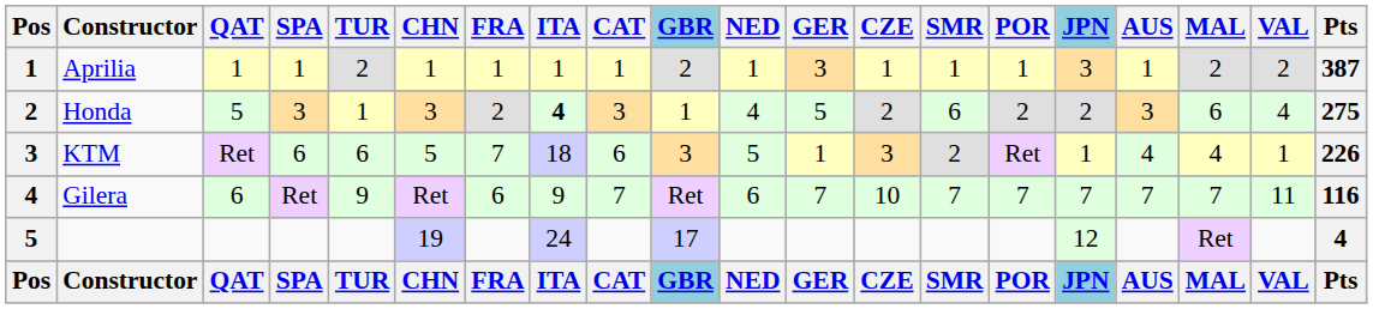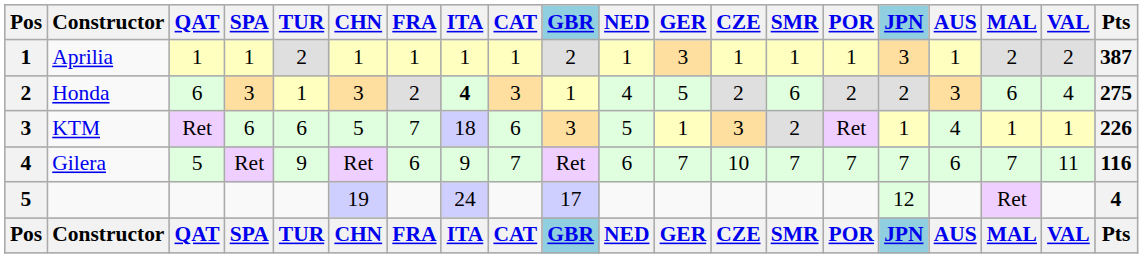 <table class="wikitable" style="font-size:85%; text-align:center">
 <tr valign="top">
 <th valign="middle" scope-"col">Pos</th>
 <th valign="middle" scope="col">Constructor</th>
 <th><a href='#'>QAT</a><br></th>
 <th><a href='#'>SPA</a><br></th>
 <th><a href='#'>TUR</a><br></th>
 <th><a href='#'>CHN</a><br></th>
 <th><a href='#'>FRA</a><br></th>
 <th><a href='#'>ITA</a><br></th>
 <th><a href='#'>CAT</a><br></th>
 <th style="background:#8fcfdf;"><a href='#'>GBR</a><br></th>
 <th><a href='#'>NED</a><br></th>
 <th><a href='#'>GER</a><br></th>
 <th><a href='#'>CZE</a><br></th>
 <th><a href='#'>SMR</a><br></th>
 <th><a href='#'>POR</a><br></th>
 <th style="background:#8fcfdf;"><a href='#'>JPN</a><br></th>
 <th><a href='#'>AUS</a><br></th>
 <th><a href='#'>MAL</a><br></th>
 <th><a href='#'>VAL</a><br></th>
 <th valign="middle">Pts</th>
 </tr>
 <tr>
 <th>1</th>
 <td align="left"> <a href='#'>Aprilia</a></td>
 <td style="background:#ffffbf;">1</td>
 <td style="background:#ffffbf;">1</td>
 <td style="background:#dfdfdf;">2</td>
 <td style="background:#ffffbf;">1</td>
 <td style="background:#ffffbf;">1</td>
 <td style="background:#ffffbf;">1</td>
 <td style="background:#ffffbf;">1</td>
 <td style="background:#dfdfdf;">2</td>
 <td style="background:#ffffbf;">1</td>
 <td style="background:#ffdf9f;">3</td>
 <td style="background:#ffffbf;">1</td>
 <td style="background:#ffffbf;">1</td>
 <td style="background:#ffffbf;">1</td>
 <td style="background:#ffdf9f;">3</td>
 <td style="background:#ffffbf;">1</td>
 <td style="background:#dfdfdf;">2</td>
 <td style="background:#dfdfdf;">2</td>
 <th>387</th>
 </tr>
 <tr>
 <th>2</th>
 <td align="left"> <a href='#'>Honda</a></td>
-<td style="background:#dfffdf;">5</td>
+<td style="background:#dfffdf;">6</td>
 <td style="background:#ffdf9f;">3</td>
 <td style="background:#ffffbf;">1</td>
 <td style="background:#ffdf9f;">3</td>
 <td style="background:#dfdfdf;">2</td>
 <td style="background:#dfffdf;"><strong>4</strong></td>
 <td style="background:#ffdf9f;">3</td>
 <td style="background:#ffffbf;">1</td>
 <td style="background:#dfffdf;">4</td>
 <td style="background:#dfffdf;">5</td>
 <td style="background:#dfdfdf;">2</td>
 <td style="background:#dfffdf;">6</td>
 <td style="background:#dfdfdf;">2</td>
 <td style="background:#dfdfdf;">2</td>
 <td style="background:#ffdf9f;">3</td>
 <td style="background:#dfffdf;">6</td>
 <td style="background:#dfffdf;">4</td>
 <th>275</th>
 </tr>
 <tr>
 <th>3</th>
 <td align="left"> <a href='#'>KTM</a></td>
 <td style="background:#efcfff;">Ret</td>
 <td style="background:#dfffdf;">6</td>
 <td style="background:#dfffdf;">6</td>
 <td style="background:#dfffdf;">5</td>
 <td style="background:#dfffdf;">7</td>
 <td style="background:#cfcfff;">18</td>
 <td style="background:#dfffdf;">6</td>
 <td style="background:#ffdf9f;">3</td>
 <td style="background:#dfffdf;">5</td>
 <td style="background:#ffffbf;">1</td>
 <td style="background:#ffdf9f;">3</td>
 <td style="background:#dfdfdf;">2</td>
 <td style="background:#efcfff;">Ret</td>
 <td style="background:#ffffbf;">1</td>
 <td style="background:#dfffdf;">4</td>
-<td style="background:#ffffbf;">4</td>
+<td style="background:#ffffbf;">1</td>
 <td style="background:#ffffbf;">1</td>
 <th>226</th>
 </tr>
 <tr>
 <th>4</th>
 <td align="left"> <a href='#'>Gilera</a></td>
-<td style="background:#dfffdf;">6</td>
+<td style="background:#dfffdf;">5</td>
 <td style="background:#efcfff;">Ret</td>
 <td style="background:#dfffdf;">9</td>
 <td style="background:#efcfff;">Ret</td>
 <td style="background:#dfffdf;">6</td>
 <td style="background:#dfffdf;">9</td>
 <td style="background:#dfffdf;">7</td>
 <td style="background:#efcfff;">Ret</td>
 <td style="background:#dfffdf;">6</td>
 <td style="background:#dfffdf;">7</td>
 <td style="background:#dfffdf;">10</td>
 <td style="background:#dfffdf;">7</td>
 <td style="background:#dfffdf;">7</td>
 <td style="background:#dfffdf;">7</td>
-<td style="background:#dfffdf;">7</td>
+<td style="background:#dfffdf;">6</td>
 <td style="background:#dfffdf;">7</td>
 <td style="background:#dfffdf;">11</td>
 <th>116</th>
 </tr>
 <tr>
 <th>5</th>
 <td align="left"></td>
 <td></td>
 <td></td>
 <td></td>
 <td style="background:#cfcfff;">19</td>
 <td></td>
 <td style="background:#cfcfff;">24</td>
 <td></td>
 <td style="background:#cfcfff;">17</td>
 <td></td>
 <td></td>
 <td></td>
 <td></td>
 <td></td>
 <td style="background:#dfffdf;">12</td>
 <td></td>
 <td style="background:#efcfff;">Ret</td>
 <td></td>
 <th>4</th>
 </tr>
 <tr valign="top">
 <th valign="middle">Pos</th>
 <th valign="middle">Constructor</th>
 <th><a href='#'>QAT</a><br></th>
 <th><a href='#'>SPA</a><br></th>
 <th><a href='#'>TUR</a><br></th>
 <th><a href='#'>CHN</a><br></th>
 <th><a href='#'>FRA</a><br></th>
 <th><a href='#'>ITA</a><br></th>
 <th><a href='#'>CAT</a><br></th>
 <th style="background:#8fcfdf;"><a href='#'>GBR</a><br></th>
 <th><a href='#'>NED</a><br></th>
 <th><a href='#'>GER</a><br></th>
 <th><a href='#'>CZE</a><br></th>
 <th><a href='#'>SMR</a><br></th>
 <th><a href='#'>POR</a><br></th>
 <th style="background:#8fcfdf;"><a href='#'>JPN</a><br></th>
 <th><a href='#'>AUS</a><br></th>
 <th><a href='#'>MAL</a><br></th>
 <th><a href='#'>VAL</a><br></th>
 <th valign="middle">Pts</th>
 </tr>
 </table>
